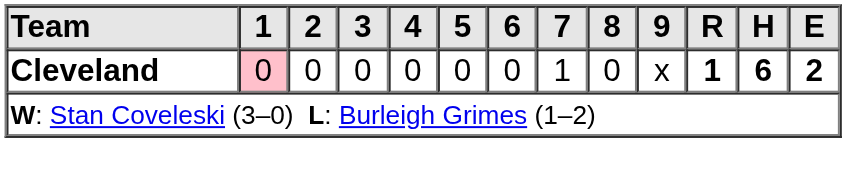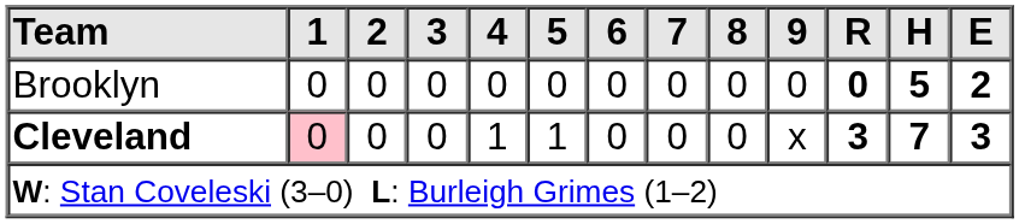 <table border="1" cellspacing="0"  style="width:425px; margin-left:3em;">
 <tr style="text-align:center; background:#e6e6e6;">
 <th style="text-align:left; width:125px;">Team</th>
 <th width=25>1</th>
 <th width=25>2</th>
 <th width=25>3</th>
 <th width=25>4</th>
 <th width=25>5</th>
 <th width=25>6</th>
 <th width=25>7</th>
 <th width=25>8</th>
 <th width=25>9</th>
 <th width=25>R</th>
 <th width=25>H</th>
 <th width=25>E</th>
 </tr>
 <tr style="text-align:center;">
-<td align=left><strong>Cleveland</strong></td>
-<td style="background: pink;">0</td>
+<td align=left>Brooklyn</td>
 <td>0</td>
 <td>0</td>
 <td>0</td>
 <td>0</td>
 <td>0</td>
+<td>0</td>
+<td>0</td>
+<td>0</td>
+<td>0</td>
+<td><strong>0</strong></td>
+<td><strong>5</strong></td>
+<td><strong>2</strong></td>
+</tr>
+<tr style="text-align:center;">
+<td align=left><strong>Cleveland</strong></td>
+<td style="background: pink;">0</td>
+<td>0</td>
+<td>0</td>
+<td>1</td>
 <td>1</td>
 <td>0</td>
+<td>0</td>
+<td>0</td>
 <td>x</td>
-<td><strong>1</strong></td>
-<td><strong>6</strong></td>
-<td><strong>2</strong></td>
+<td><strong>3</strong></td>
+<td><strong>7</strong></td>
+<td><strong>3</strong></td>
 </tr>
 <tr style="text-align:left;">
 <td colspan=13><small><strong>W</strong>: <a href='#'>Stan Coveleski</a> (3–0)  <strong>L</strong>: <a href='#'>Burleigh Grimes</a> (1–2)</small></td>
 </tr>
 </table>
